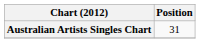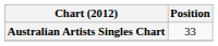 <table class="wikitable plainrowheaders" style="text-align:center;">
 <tr>
 <th scope="col">Chart (2012)</th>
 <th scope="col">Position</th>
 </tr>
 <tr>
 <th scope="row">Australian Artists Singles Chart</th>
-<td>31</td>
+<td>33</td>
 </tr>
 <tr>
 </tr>
 </table>
